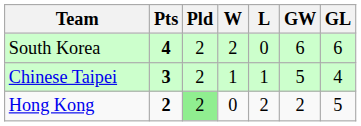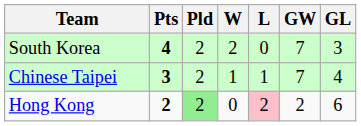 <table class="wikitable" style="text-align:center">
 <tr>
 <th width=120>Team</th>
 <th width=20>Pts</th>
 <th width=20>Pld</th>
 <th width=20>W</th>
 <th width=20>L</th>
 <th width=20>GW</th>
 <th width=20>GL</th>
 </tr>
 <tr bgcolor="ccffcc">
 <td style="text-align:left;"> South Korea</td>
 <td><strong>4</strong></td>
 <td>2</td>
 <td>2</td>
 <td>0</td>
-<td>6</td>
-<td>6</td>
+<td>7</td>
+<td>3</td>
 </tr>
 <tr bgcolor="ccffcc">
 <td style="text-align:left;"> <a href='#'>Chinese Taipei</a></td>
 <td><strong>3</strong></td>
 <td>2</td>
 <td>1</td>
 <td>1</td>
-<td>5</td>
+<td>7</td>
 <td>4</td>
 </tr>
 <tr>
 <td style="text-align:left;"> <a href='#'>Hong Kong</a></td>
 <td><strong>2</strong></td>
 <td style="background: lightgreen;">2</td>
 <td>0</td>
+<td style="background: pink;">2</td>
 <td>2</td>
-<td>2</td>
-<td>5</td>
+<td>6</td>
 </tr>
 </table>
